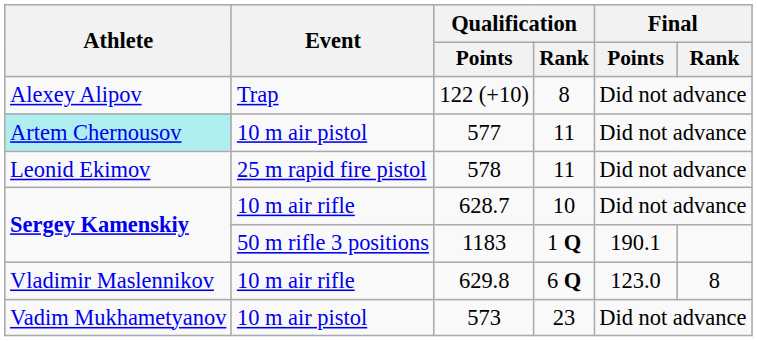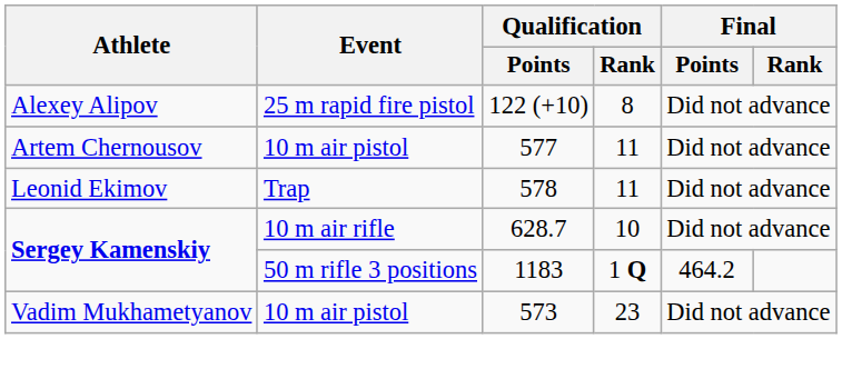 <table class="wikitable" style="text-align:center; font-size:90%">
 <tr>
 <th rowspan=2>Athlete</th>
 <th rowspan=2>Event</th>
 <th colspan=2>Qualification</th>
 <th colspan=2>Final</th>
 </tr>
 <tr style="font-size:95%">
 <th>Points</th>
 <th>Rank</th>
 <th>Points</th>
 <th>Rank</th>
 </tr>
 <tr>
 <td align=left><a href='#'>Alexey Alipov</a></td>
-<td align=left><a href='#'>Trap</a></td>
+<td align=left><a href='#'>25 m rapid fire pistol</a></td>
 <td>122 (+10)</td>
 <td>8</td>
 <td colspan=2>Did not advance</td>
 </tr>
 <tr>
-<td align=left style="background: paleturquoise;"><a href='#'>Artem Chernousov</a></td>
+<td align=left><a href='#'>Artem Chernousov</a></td>
 <td align=left><a href='#'>10 m air pistol</a></td>
 <td>577</td>
 <td>11</td>
 <td colspan=2>Did not advance</td>
 </tr>
 <tr>
 <td align=left><a href='#'>Leonid Ekimov</a></td>
-<td align=left><a href='#'>25 m rapid fire pistol</a></td>
+<td align=left><a href='#'>Trap</a></td>
 <td>578</td>
 <td>11</td>
 <td colspan=2>Did not advance</td>
 </tr>
 <tr>
 <td align=left rowspan=2><strong><a href='#'>Sergey Kamenskiy</a></strong></td>
 <td align=left><a href='#'>10 m air rifle</a></td>
 <td>628.7</td>
 <td>10</td>
 <td colspan=2>Did not advance</td>
 </tr>
 <tr>
 <td align=left><a href='#'>50 m rifle 3 positions</a></td>
 <td>1183</td>
 <td>1 <strong>Q</strong></td>
-<td>190.1</td>
+<td>464.2</td>
 <td></td>
-</tr>
-<tr>
-<td align=left><a href='#'>Vladimir Maslennikov</a></td>
-<td align=left><a href='#'>10 m air rifle</a></td>
-<td>629.8</td>
-<td>6 <strong>Q</strong></td>
-<td>123.0</td>
-<td>8</td>
 </tr>
 <tr>
 <td align=left><a href='#'>Vadim Mukhametyanov</a></td>
 <td align=left><a href='#'>10 m air pistol</a></td>
 <td>573</td>
 <td>23</td>
 <td colspan=2>Did not advance</td>
 </tr>
 </table>
